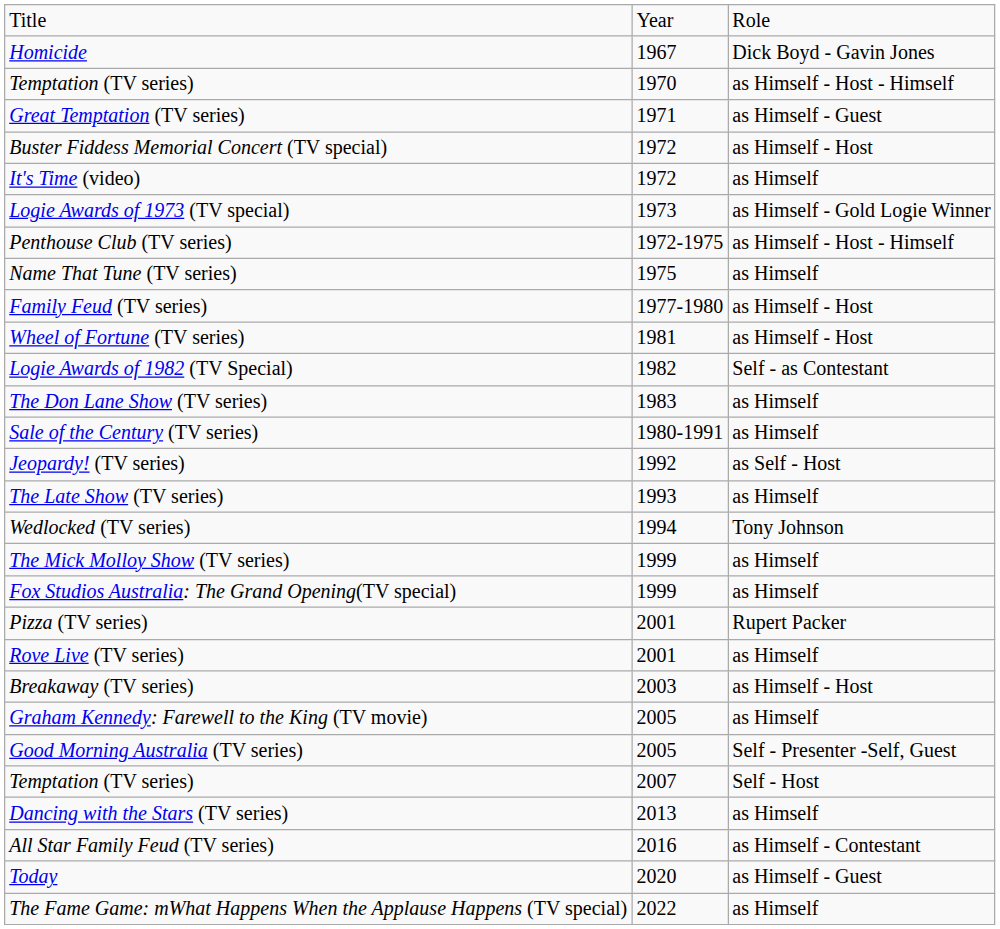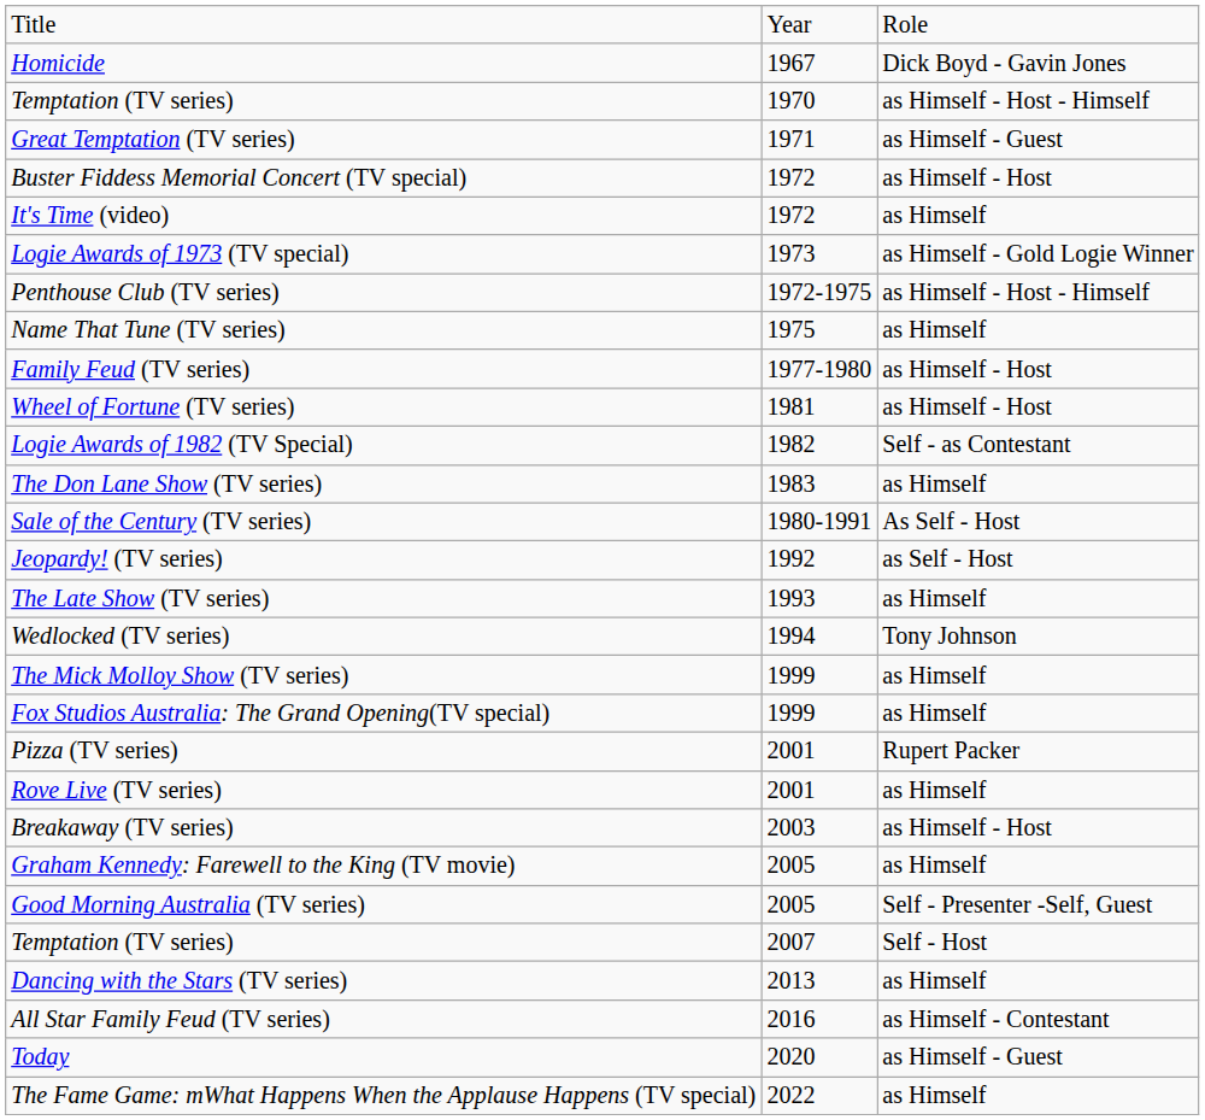 <table class="wikitable">
 <tr>
 <td>Title</td>
 <td>Year</td>
 <td>Role</td>
 </tr>
 <tr>
 <td><em><a href='#'>Homicide</a></em></td>
 <td>1967</td>
 <td>Dick Boyd - Gavin Jones</td>
 </tr>
 <tr>
 <td><em>Temptation</em> (TV series)</td>
 <td>1970</td>
 <td>as Himself - Host  - Himself</td>
 </tr>
 <tr>
 <td><em><a href='#'>Great Temptation</a></em> (TV series)</td>
 <td>1971</td>
 <td>as Himself - Guest</td>
 </tr>
 <tr>
 <td><em>Buster Fiddess Memorial Concert</em> (TV special)</td>
 <td>1972</td>
 <td>as Himself - Host</td>
 </tr>
 <tr>
 <td><em><a href='#'>It's Time</a></em> (video)</td>
 <td>1972</td>
 <td>as Himself</td>
 </tr>
 <tr>
 <td><em><a href='#'>Logie Awards of 1973</a></em>  (TV special)</td>
 <td>1973</td>
 <td>as Himself - Gold Logie Winner</td>
 </tr>
 <tr>
 <td><em>Penthouse Club</em> (TV series)</td>
 <td>1972-1975</td>
 <td>as Himself - Host  - Himself</td>
 </tr>
 <tr>
 <td><em>Name That Tune</em> (TV series)</td>
 <td>1975</td>
 <td>as Himself</td>
 </tr>
 <tr>
 <td><em><a href='#'>Family Feud</a></em> (TV series)</td>
 <td>1977-1980</td>
 <td>as Himself - Host</td>
 </tr>
 <tr>
 <td><em><a href='#'>Wheel of Fortune</a></em> (TV series)</td>
 <td>1981</td>
 <td>as Himself -  Host</td>
 </tr>
 <tr>
 <td><em><a href='#'>Logie Awards of 1982</a></em> (TV Special)</td>
 <td>1982</td>
 <td>Self - as Contestant</td>
 </tr>
 <tr>
 <td><em><a href='#'>The Don Lane Show</a></em> (TV series)</td>
 <td>1983</td>
 <td>as Himself</td>
 </tr>
 <tr>
 <td><em><a href='#'>Sale of the Century</a></em> (TV series)</td>
 <td>1980-1991</td>
-<td>as Himself</td>
+<td>As Self - Host</td>
 </tr>
 <tr>
 <td><em><a href='#'>Jeopardy!</a></em> (TV series)</td>
 <td>1992</td>
 <td>as Self - Host</td>
 </tr>
 <tr>
 <td><em><a href='#'>The Late Show</a></em> (TV series)</td>
 <td>1993</td>
 <td>as Himself</td>
 </tr>
 <tr>
 <td><em>Wedlocked</em> (TV series)</td>
 <td>1994</td>
 <td>Tony Johnson</td>
 </tr>
 <tr>
 <td><em><a href='#'>The Mick Molloy Show</a></em> (TV series)</td>
 <td>1999</td>
 <td>as Himself</td>
 </tr>
 <tr>
 <td><em><a href='#'>Fox Studios Australia</a>: The Grand Opening</em>(TV special)</td>
 <td>1999</td>
 <td>as Himself</td>
 </tr>
 <tr>
 <td><em>Pizza</em> (TV series)</td>
 <td>2001</td>
 <td>Rupert Packer</td>
 </tr>
 <tr>
 <td><em><a href='#'>Rove Live</a></em> (TV series)</td>
 <td>2001</td>
 <td>as Himself</td>
 </tr>
 <tr>
 <td><em>Breakaway</em> (TV series)</td>
 <td>2003</td>
 <td>as Himself - Host</td>
 </tr>
 <tr>
 <td><em><a href='#'>Graham Kennedy</a>: Farewell to the King</em> (TV movie)</td>
 <td>2005</td>
 <td>as Himself</td>
 </tr>
 <tr>
 <td><em><a href='#'>Good Morning Australia</a></em> (TV series)</td>
 <td>2005</td>
 <td>Self - Presenter -Self, Guest</td>
 </tr>
 <tr>
 <td><em>Temptation</em> (TV series)</td>
 <td>2007</td>
 <td>Self - Host</td>
 </tr>
 <tr>
 <td><em><a href='#'>Dancing with the Stars</a></em> (TV series)</td>
 <td>2013</td>
 <td>as Himself</td>
 </tr>
 <tr>
 <td><em>All Star Family Feud</em> (TV series)</td>
 <td>2016</td>
 <td>as Himself - Contestant</td>
 </tr>
 <tr>
 <td><em><a href='#'>Today</a></em></td>
 <td>2020</td>
 <td>as Himself - Guest</td>
 </tr>
 <tr>
 <td><em>The Fame Game: mWhat Happens When the Applause Happens</em> (TV special)</td>
 <td>2022</td>
 <td>as Himself</td>
 </tr>
 </table>
